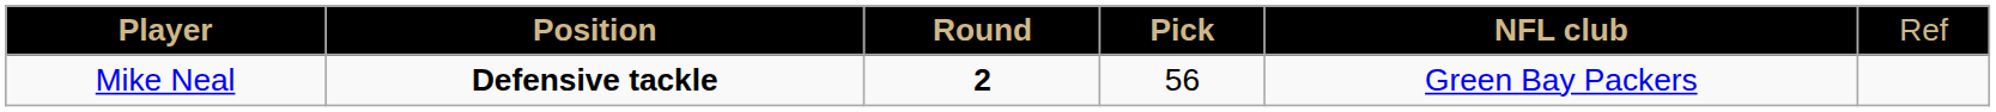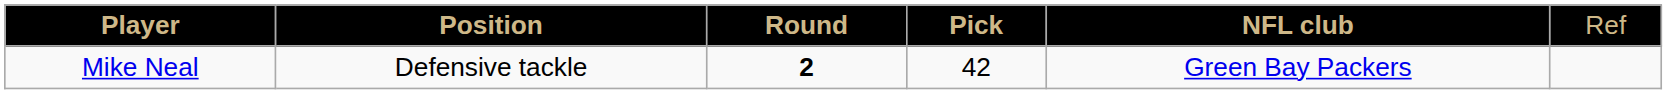 <table class="wikitable" width="80%">
 <tr align="center"  style="background:black;color:#CEB888;">
 <td><strong>Player</strong></td>
 <td><strong>Position</strong></td>
 <td><strong>Round</strong></td>
 <td><strong>Pick</strong></td>
 <td><strong>NFL club</strong></td>
 <td>Ref</td>
 </tr>
 <tr align="center" bgcolor="">
 <td><a href='#'>Mike Neal</a></td>
-<td><strong>Defensive tackle</strong></td>
+<td>Defensive tackle</td>
 <td><strong>2</strong></td>
-<td>56</td>
+<td>42</td>
 <td><a href='#'>Green Bay Packers</a></td>
 <td></td>
 </tr>
 </table>
